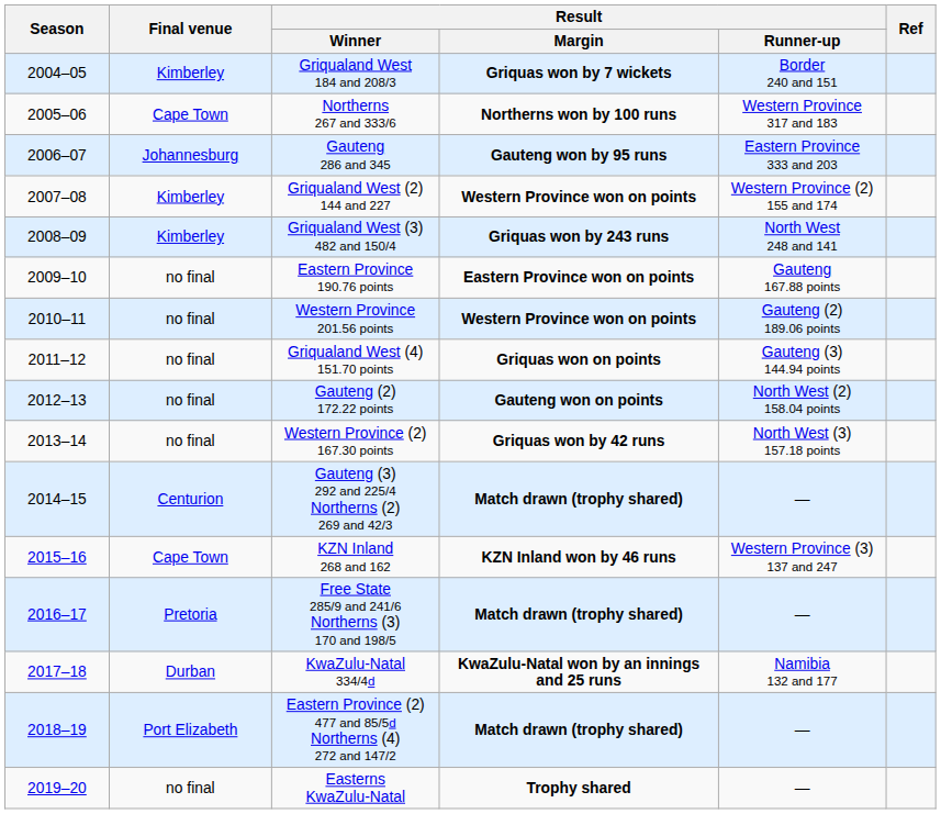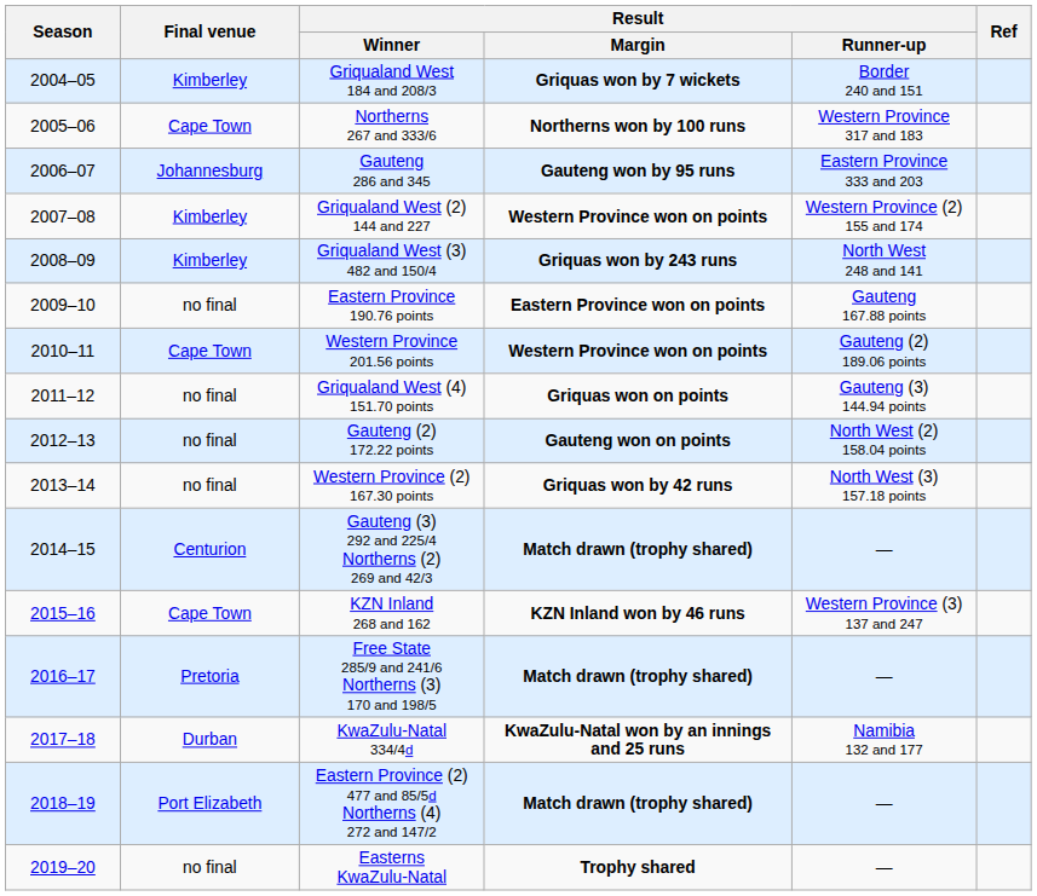 <table class="wikitable" style="font-size:90%; width: 100%; text-align: center;">
 <tr>
 <th rowspan="2">Season</th>
 <th rowspan="2">Final venue</th>
 <th colspan="3">Result</th>
 <th rowspan="2">Ref</th>
 </tr>
 <tr>
 <th width=18%>Winner</th>
 <th width=30%>Margin</th>
 <th width=18%>Runner-up</th>
 </tr>
 <tr style="background:#ddeeff">
 <td>2004–05</td>
 <td><a href='#'>Kimberley</a></td>
 <td><a href='#'>Griqualand West</a><br><small>184 and 208/3</small></td>
 <td><strong>Griquas won by 7 wickets</strong><br><small></small></td>
 <td><a href='#'>Border</a><br><small>240 and 151</small></td>
 <td></td>
 </tr>
 <tr>
 <td>2005–06</td>
 <td><a href='#'>Cape Town</a></td>
 <td><a href='#'>Northerns</a><br><small>267 and 333/6</small></td>
 <td><strong>Northerns won by 100 runs</strong><br><small></small></td>
 <td><a href='#'>Western Province</a><br><small>317 and 183</small></td>
 <td></td>
 </tr>
 <tr style="background:#ddeeff">
 <td>2006–07</td>
 <td><a href='#'>Johannesburg</a></td>
 <td><a href='#'>Gauteng</a><br><small>286 and 345</small></td>
 <td><strong>Gauteng won by 95 runs</strong><br><small></small></td>
 <td><a href='#'>Eastern Province</a><br><small>333 and 203</small></td>
 <td></td>
 </tr>
 <tr>
 <td>2007–08</td>
 <td><a href='#'>Kimberley</a></td>
 <td><a href='#'>Griqualand West</a> (2)<br><small>144 and 227</small></td>
 <td><strong>Western Province won on points</strong><br><small></small></td>
 <td><a href='#'>Western Province</a> (2)<br><small>155 and 174</small></td>
 <td></td>
 </tr>
 <tr style="background:#ddeeff">
 <td>2008–09</td>
 <td><a href='#'>Kimberley</a></td>
 <td><a href='#'>Griqualand West</a> (3)<br><small>482 and 150/4</small></td>
 <td><strong>Griquas won by 243 runs</strong><br><small></small></td>
 <td><a href='#'>North West</a><br><small>248 and 141</small></td>
 <td></td>
 </tr>
 <tr>
 <td>2009–10</td>
 <td>no final</td>
 <td><a href='#'>Eastern Province</a><br><small>190.76 points</small></td>
 <td><strong>Eastern Province won on points</strong><br><small></small></td>
 <td><a href='#'>Gauteng</a><br><small>167.88 points</small></td>
 <td></td>
 </tr>
 <tr style="background:#ddeeff">
 <td>2010–11</td>
-<td>no final</td>
+<td><a href='#'>Cape Town</a></td>
 <td><a href='#'>Western Province</a><br><small>201.56 points</small></td>
 <td><strong>Western Province won on points</strong><br><small></small></td>
 <td><a href='#'>Gauteng</a> (2)<br><small>189.06 points</small></td>
 <td></td>
 </tr>
 <tr>
 <td>2011–12</td>
 <td>no final</td>
 <td><a href='#'>Griqualand West</a> (4)<br><small>151.70 points</small></td>
 <td><strong>Griquas won on points</strong><br><small></small></td>
 <td><a href='#'>Gauteng</a> (3)<br><small>144.94 points</small></td>
 <td></td>
 </tr>
 <tr style="background:#ddeeff">
 <td>2012–13</td>
 <td>no final</td>
 <td><a href='#'>Gauteng</a> (2)<br><small>172.22 points</small></td>
 <td><strong>Gauteng won on points</strong><br><small></small></td>
 <td><a href='#'>North West</a> (2)<br><small>158.04 points</small></td>
 <td></td>
 </tr>
 <tr>
 <td>2013–14</td>
 <td>no final</td>
 <td><a href='#'>Western Province</a> (2)<br><small>167.30 points</small></td>
 <td><strong>Griquas won by 42 runs</strong><br><small></small></td>
 <td><a href='#'>North West</a> (3)<br><small>157.18 points</small></td>
 <td></td>
 </tr>
 <tr style="background:#ddeeff">
 <td>2014–15</td>
 <td><a href='#'>Centurion</a></td>
 <td><a href='#'>Gauteng</a> (3)<br><small>292 and 225/4</small><br><a href='#'>Northerns</a> (2)<br><small>269 and 42/3</small></td>
 <td><strong>Match drawn (trophy shared)</strong><br><small></small></td>
 <td>—</td>
 <td></td>
 </tr>
 <tr>
 <td><a href='#'>2015–16</a></td>
 <td><a href='#'>Cape Town</a></td>
 <td><a href='#'>KZN Inland</a><br><small>268 and 162</small></td>
 <td><strong>KZN Inland won by 46 runs</strong><br><small></small></td>
 <td><a href='#'>Western Province</a> (3)<br><small>137 and 247</small></td>
 <td></td>
 </tr>
 <tr style="background:#ddeeff">
 <td><a href='#'>2016–17</a></td>
 <td><a href='#'>Pretoria</a></td>
 <td><a href='#'>Free State</a><br><small>285/9 and 241/6</small><br><a href='#'>Northerns</a> (3)<br><small>170 and 198/5</small></td>
 <td><strong>Match drawn (trophy shared)</strong><br><small></small></td>
 <td>—</td>
 <td></td>
 </tr>
 <tr>
 <td><a href='#'>2017–18</a></td>
 <td><a href='#'>Durban</a></td>
 <td><a href='#'>KwaZulu-Natal</a><br><small>334/4<a href='#'>d</a></small></td>
 <td><strong>KwaZulu-Natal won by an innings and 25 runs</strong><br><small></small></td>
 <td><a href='#'>Namibia</a><br><small>132 and 177</small></td>
 <td></td>
 </tr>
 <tr style="background:#ddeeff">
 <td><a href='#'>2018–19</a></td>
 <td><a href='#'>Port Elizabeth</a></td>
 <td><a href='#'>Eastern Province</a> (2)<br><small>477 and 85/5<a href='#'>d</a></small><br><a href='#'>Northerns</a> (4)<br><small>272 and 147/2</small></td>
 <td><strong>Match drawn (trophy shared)</strong><br><small></small></td>
 <td>—</td>
 <td></td>
 </tr>
 <tr>
 <td><a href='#'>2019–20</a></td>
 <td>no final</td>
 <td><a href='#'>Easterns</a><br><a href='#'>KwaZulu-Natal</a></td>
 <td><strong>Trophy shared</strong></td>
 <td>—</td>
 <td></td>
 </tr>
 </table>
